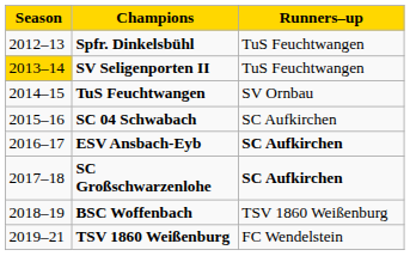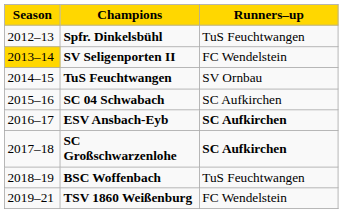 <table class="wikitable">
 <tr align="center" bgcolor="#FFD700">
 <td width="60"><strong>Season</strong></td>
 <td width="160"><strong>Champions</strong></td>
 <td width="160"><strong>Runners–up</strong></td>
 </tr>
 <tr>
 <td>2012–13</td>
 <td><strong>Spfr. Dinkelsbühl</strong></td>
 <td>TuS Feuchtwangen</td>
 </tr>
 <tr>
 <td style="background: gold;">2013–14</td>
 <td><strong>SV Seligenporten II</strong></td>
-<td>TuS Feuchtwangen</td>
+<td>FC Wendelstein</td>
 </tr>
 <tr>
 <td>2014–15</td>
 <td><strong>TuS Feuchtwangen</strong></td>
 <td>SV Ornbau</td>
 </tr>
 <tr>
 <td>2015–16</td>
 <td><strong>SC 04 Schwabach</strong></td>
 <td>SC Aufkirchen</td>
 </tr>
 <tr>
 <td>2016–17</td>
 <td><strong>ESV Ansbach-Eyb</strong></td>
 <td><strong>SC Aufkirchen</strong></td>
 </tr>
 <tr>
 <td>2017–18</td>
 <td><strong>SC Großschwarzenlohe</strong></td>
 <td><strong>SC Aufkirchen</strong></td>
 </tr>
 <tr>
 <td>2018–19</td>
 <td><strong>BSC Woffenbach</strong></td>
-<td>TSV 1860 Weißenburg</td>
+<td>TuS Feuchtwangen</td>
 </tr>
 <tr>
 <td>2019–21</td>
 <td><strong>TSV 1860 Weißenburg</strong></td>
 <td>FC Wendelstein</td>
 </tr>
 </table>
